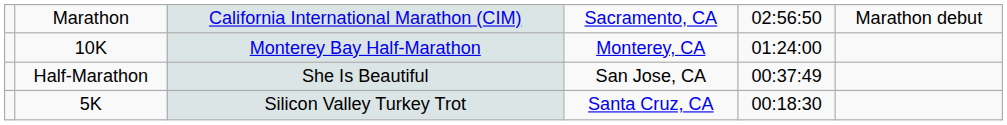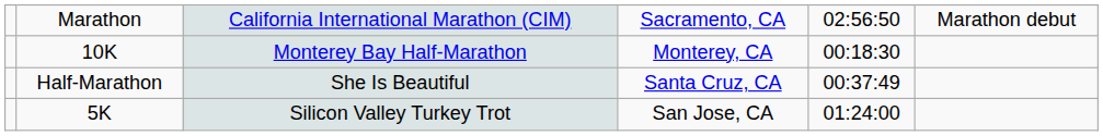 <table class="wikitable sortable toptextcells" style="width:100%;text-align:center;">
 <tr>
 <td style="text-align:left"></td>
 <td style="text-align:center">Marathon</td>
 <td style="background-color:#DCE5E5;"><a href='#'>California International Marathon (CIM)</a></td>
 <td> <a href='#'>Sacramento, CA</a></td>
 <td>02:56:50</td>
 <td>Marathon debut</td>
 </tr>
 <tr>
 <td style="text-align:left"></td>
 <td style="text-align:center">10K</td>
 <td style="background-color:#DCE5E5;"><a href='#'>Monterey Bay Half-Marathon</a></td>
 <td> <a href='#'>Monterey, CA</a></td>
-<td>01:24:00</td>
+<td>00:18:30</td>
 <td></td>
 </tr>
 <tr>
 <td style="text-align:left"></td>
 <td style="text-align:center">Half-Marathon</td>
 <td style="background-color:#DCE5E5;">She Is Beautiful</td>
-<td> San Jose, CA</td>
+<td> <a href='#'>Santa Cruz, CA</a></td>
 <td>00:37:49</td>
 <td></td>
 </tr>
 <tr>
 <td style="text-align:left"></td>
 <td style="text-align:center">5K</td>
 <td style="background-color:#DCE5E5;">Silicon Valley Turkey Trot</td>
-<td> <a href='#'>Santa Cruz, CA</a></td>
-<td>00:18:30</td>
+<td> San Jose, CA</td>
+<td>01:24:00</td>
 <td></td>
 </tr>
 </table>
